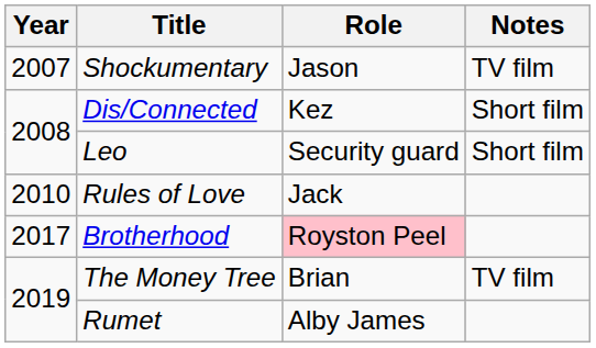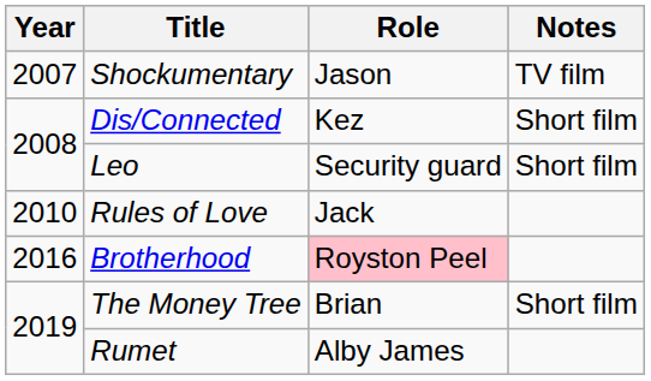 <table class="wikitable">
 <tr>
 <th>Year</th>
 <th>Title</th>
 <th>Role</th>
 <th>Notes</th>
 </tr>
 <tr>
 <td>2007</td>
 <td><em>Shockumentary</em></td>
 <td>Jason</td>
 <td>TV film</td>
 </tr>
 <tr>
 <td rowspan="2">2008</td>
 <td><em><a href='#'>Dis/Connected</a></em></td>
 <td>Kez</td>
 <td>Short film</td>
 </tr>
 <tr>
 <td><em>Leo</em></td>
 <td>Security guard</td>
 <td>Short film</td>
 </tr>
 <tr>
 <td>2010</td>
 <td><em>Rules of Love</em></td>
 <td>Jack</td>
 <td></td>
 </tr>
 <tr>
-<td>2017</td>
+<td>2016</td>
 <td><a href='#'><em>Brotherhood</em></a></td>
 <td style="background: pink;">Royston Peel</td>
 <td></td>
 </tr>
 <tr>
 <td rowspan="2">2019</td>
 <td><em>The Money Tree</em></td>
 <td>Brian</td>
-<td>TV film</td>
+<td>Short film</td>
 </tr>
 <tr>
 <td><em>Rumet</em></td>
 <td>Alby James</td>
 <td></td>
 </tr>
 </table>
